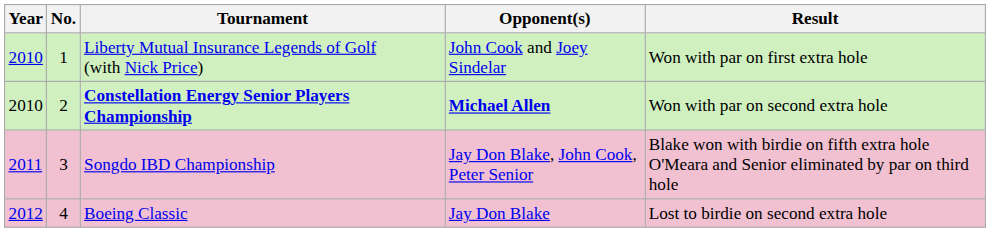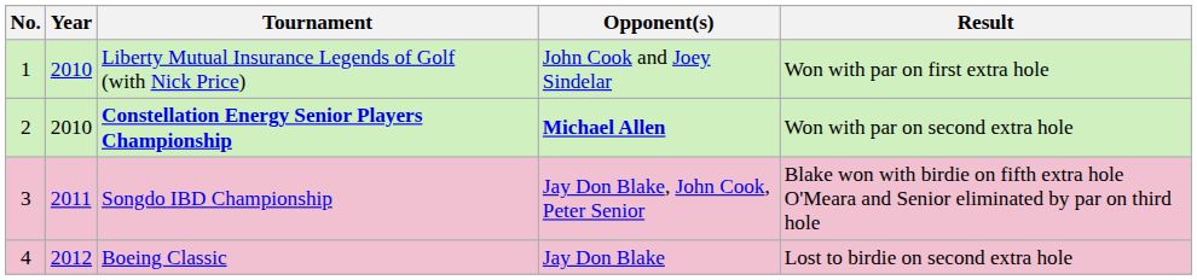 <table class="wikitable" style="font-size:95%;">
 <tr>
+<th>No.</th>
 <th>Year</th>
-<th>No.</th>
 <th>Tournament</th>
 <th>Opponent(s)</th>
 <th>Result</th>
 </tr>
 <tr style="background:#D0F0C0;">
+<td align=center>1</td>
 <td><a href='#'>2010</a></td>
-<td align=center>1</td>
 <td><a href='#'>Liberty Mutual Insurance Legends of Golf</a><br>(with  <a href='#'>Nick Price</a>)</td>
 <td> <a href='#'>John Cook</a> and  <a href='#'>Joey Sindelar</a></td>
 <td>Won with par on first extra hole</td>
 </tr>
 <tr style="background:#D0F0C0;">
+<td align=center>2</td>
 <td>2010</td>
-<td align=center>2</td>
 <td><strong><a href='#'>Constellation Energy Senior Players Championship</a></strong></td>
 <td><strong> <a href='#'>Michael Allen</a></strong></td>
 <td>Won with par on second extra hole</td>
 </tr>
 <tr style="background:#F2C1D1;">
+<td align=center>3</td>
 <td><a href='#'>2011</a></td>
-<td align=center>3</td>
 <td><a href='#'>Songdo IBD Championship</a></td>
 <td> <a href='#'>Jay Don Blake</a>,  <a href='#'>John Cook</a>,<br> <a href='#'>Peter Senior</a></td>
 <td>Blake won with birdie on fifth extra hole<br>O'Meara and Senior eliminated by par on third hole</td>
 </tr>
 <tr style="background:#F2C1D1;">
+<td align=center>4</td>
 <td><a href='#'>2012</a></td>
-<td align=center>4</td>
 <td><a href='#'>Boeing Classic</a></td>
 <td> <a href='#'>Jay Don Blake</a></td>
 <td>Lost to birdie on second extra hole</td>
 </tr>
 </table>
